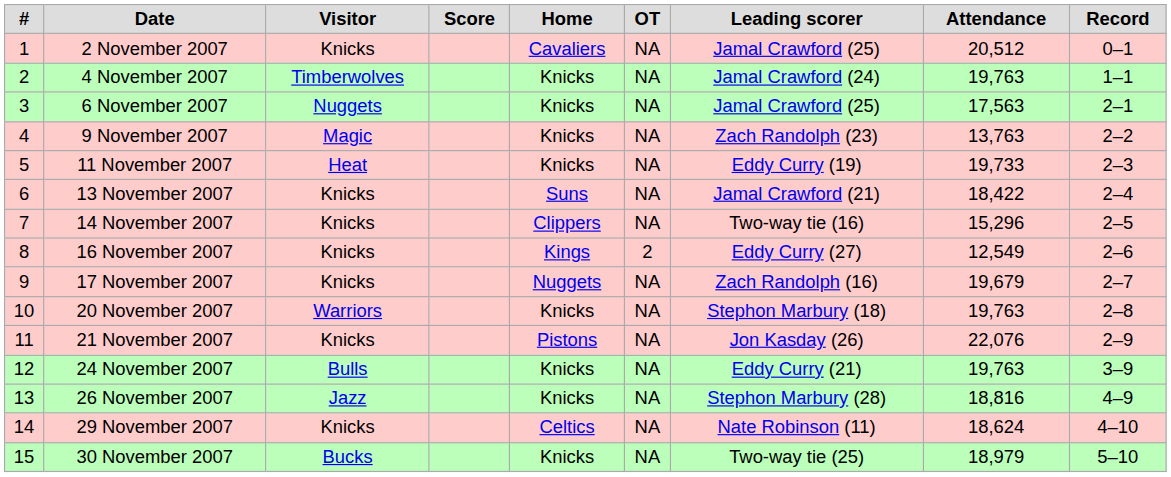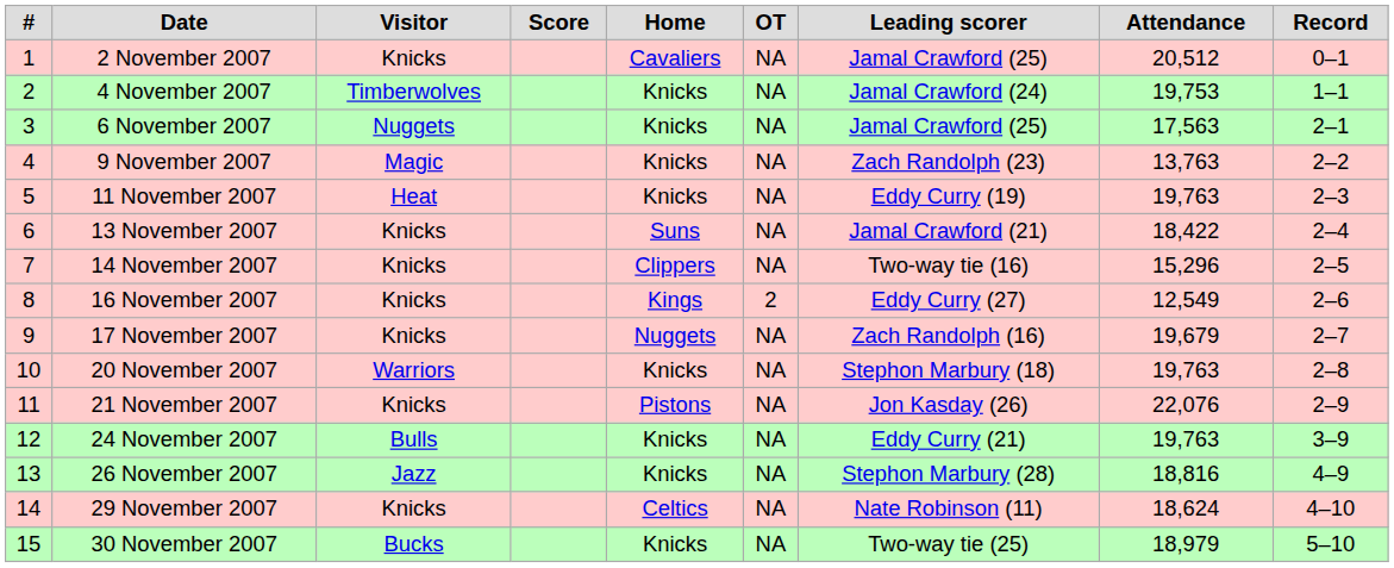 <table class="wikitable" width="80%">
 <tr align="center"  bgcolor="#dddddd">
 <td><strong>#</strong></td>
 <td><strong>Date</strong></td>
 <td><strong>Visitor</strong></td>
 <td><strong>Score</strong></td>
 <td><strong>Home</strong></td>
 <td><strong>OT</strong></td>
 <td><strong>Leading scorer</strong></td>
 <td><strong>Attendance</strong></td>
 <td><strong>Record</strong></td>
 </tr>
 <tr align="center" bgcolor="#ffcccc">
 <td>1</td>
 <td>2 November 2007</td>
 <td>Knicks</td>
 <td></td>
 <td><a href='#'>Cavaliers</a></td>
 <td>NA</td>
 <td><a href='#'>Jamal Crawford</a> (25)</td>
 <td>20,512</td>
 <td>0–1</td>
 </tr>
 <tr align="center" bgcolor="#bbffbb">
 <td>2</td>
 <td>4 November 2007</td>
 <td><a href='#'>Timberwolves</a></td>
 <td></td>
 <td>Knicks</td>
 <td>NA</td>
 <td><a href='#'>Jamal Crawford</a> (24)</td>
-<td>19,763</td>
+<td>19,753</td>
 <td>1–1</td>
 </tr>
 <tr align="center" bgcolor="#bbffbb">
 <td>3</td>
 <td>6 November 2007</td>
 <td><a href='#'>Nuggets</a></td>
 <td></td>
 <td>Knicks</td>
 <td>NA</td>
 <td><a href='#'>Jamal Crawford</a> (25)</td>
 <td>17,563</td>
 <td>2–1</td>
 </tr>
 <tr align="center" bgcolor="#ffcccc">
 <td>4</td>
 <td>9 November 2007</td>
 <td><a href='#'>Magic</a></td>
 <td></td>
 <td>Knicks</td>
 <td>NA</td>
 <td><a href='#'>Zach Randolph</a> (23)</td>
 <td>13,763</td>
 <td>2–2</td>
 </tr>
 <tr align="center" bgcolor="#ffcccc">
 <td>5</td>
 <td>11 November 2007</td>
 <td><a href='#'>Heat</a></td>
 <td></td>
 <td>Knicks</td>
 <td>NA</td>
 <td><a href='#'>Eddy Curry</a> (19)</td>
-<td>19,733</td>
+<td>19,763</td>
 <td>2–3</td>
 </tr>
 <tr align="center" bgcolor="#ffcccc">
 <td>6</td>
 <td>13 November 2007</td>
 <td>Knicks</td>
 <td></td>
 <td><a href='#'>Suns</a></td>
 <td>NA</td>
 <td><a href='#'>Jamal Crawford</a> (21)</td>
 <td>18,422</td>
 <td>2–4</td>
 </tr>
 <tr align="center" bgcolor="#ffcccc">
 <td>7</td>
 <td>14 November 2007</td>
 <td>Knicks</td>
 <td></td>
 <td><a href='#'>Clippers</a></td>
 <td>NA</td>
 <td>Two-way tie (16)</td>
 <td>15,296</td>
 <td>2–5</td>
 </tr>
 <tr align="center" bgcolor="#ffcccc">
 <td>8</td>
 <td>16 November 2007</td>
 <td>Knicks</td>
 <td></td>
 <td><a href='#'>Kings</a></td>
 <td>2</td>
 <td><a href='#'>Eddy Curry</a> (27)</td>
 <td>12,549</td>
 <td>2–6</td>
 </tr>
 <tr align="center" bgcolor="#ffcccc">
 <td>9</td>
 <td>17 November 2007</td>
 <td>Knicks</td>
 <td></td>
 <td><a href='#'>Nuggets</a></td>
 <td>NA</td>
 <td><a href='#'>Zach Randolph</a> (16)</td>
 <td>19,679</td>
 <td>2–7</td>
 </tr>
 <tr align="center" bgcolor="#ffcccc">
 <td>10</td>
 <td>20 November 2007</td>
 <td><a href='#'>Warriors</a></td>
 <td></td>
 <td>Knicks</td>
 <td>NA</td>
 <td><a href='#'>Stephon Marbury</a> (18)</td>
 <td>19,763</td>
 <td>2–8</td>
 </tr>
 <tr align="center" bgcolor="#ffcccc">
 <td>11</td>
 <td>21 November 2007</td>
 <td>Knicks</td>
 <td></td>
 <td><a href='#'>Pistons</a></td>
 <td>NA</td>
 <td><a href='#'>Jon Kasday</a> (26)</td>
 <td>22,076</td>
 <td>2–9</td>
 </tr>
 <tr align="center" bgcolor="#bbffbb">
 <td>12</td>
 <td>24 November 2007</td>
 <td><a href='#'>Bulls</a></td>
 <td></td>
 <td>Knicks</td>
 <td>NA</td>
 <td><a href='#'>Eddy Curry</a> (21)</td>
 <td>19,763</td>
 <td>3–9</td>
 </tr>
 <tr align="center" bgcolor="#bbffbb">
 <td>13</td>
 <td>26 November 2007</td>
 <td><a href='#'>Jazz</a></td>
 <td></td>
 <td>Knicks</td>
 <td>NA</td>
 <td><a href='#'>Stephon Marbury</a> (28)</td>
 <td>18,816</td>
 <td>4–9</td>
 </tr>
 <tr align="center" bgcolor="#ffcccc">
 <td>14</td>
 <td>29 November 2007</td>
 <td>Knicks</td>
 <td></td>
 <td><a href='#'>Celtics</a></td>
 <td>NA</td>
 <td><a href='#'>Nate Robinson</a> (11)</td>
 <td>18,624</td>
 <td>4–10</td>
 </tr>
 <tr align="center" bgcolor="#bbffbb">
 <td>15</td>
 <td>30 November 2007</td>
 <td><a href='#'>Bucks</a></td>
 <td></td>
 <td>Knicks</td>
 <td>NA</td>
 <td>Two-way tie (25)</td>
 <td>18,979</td>
 <td>5–10</td>
 </tr>
 </table>
